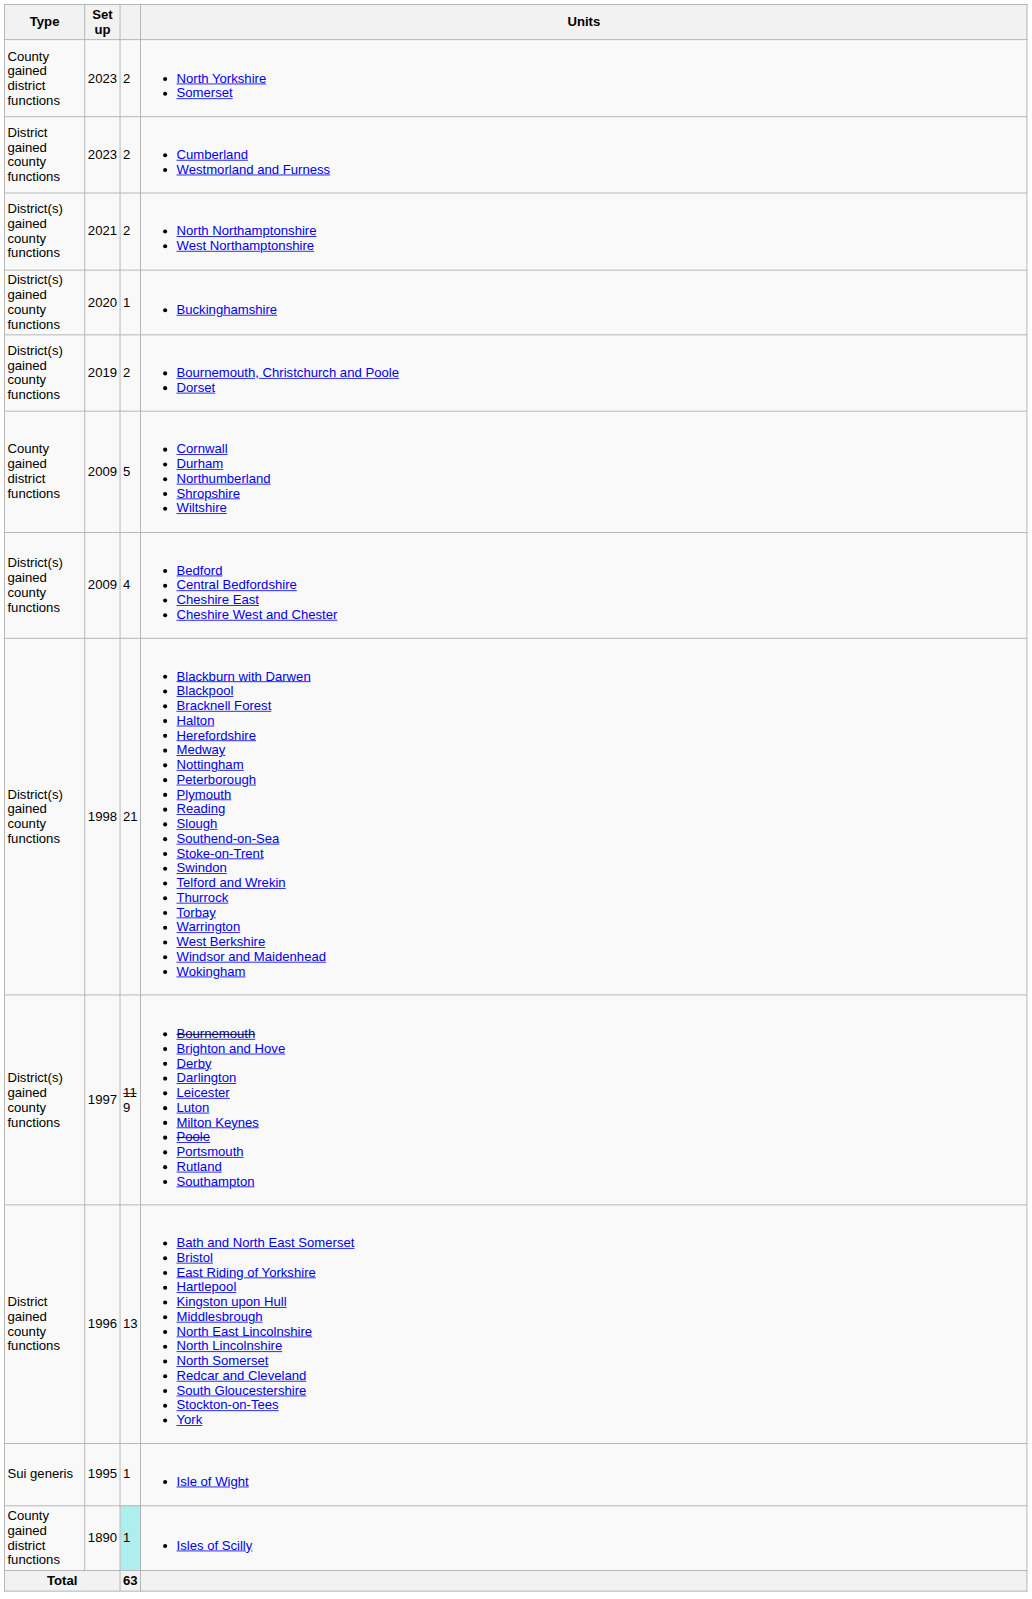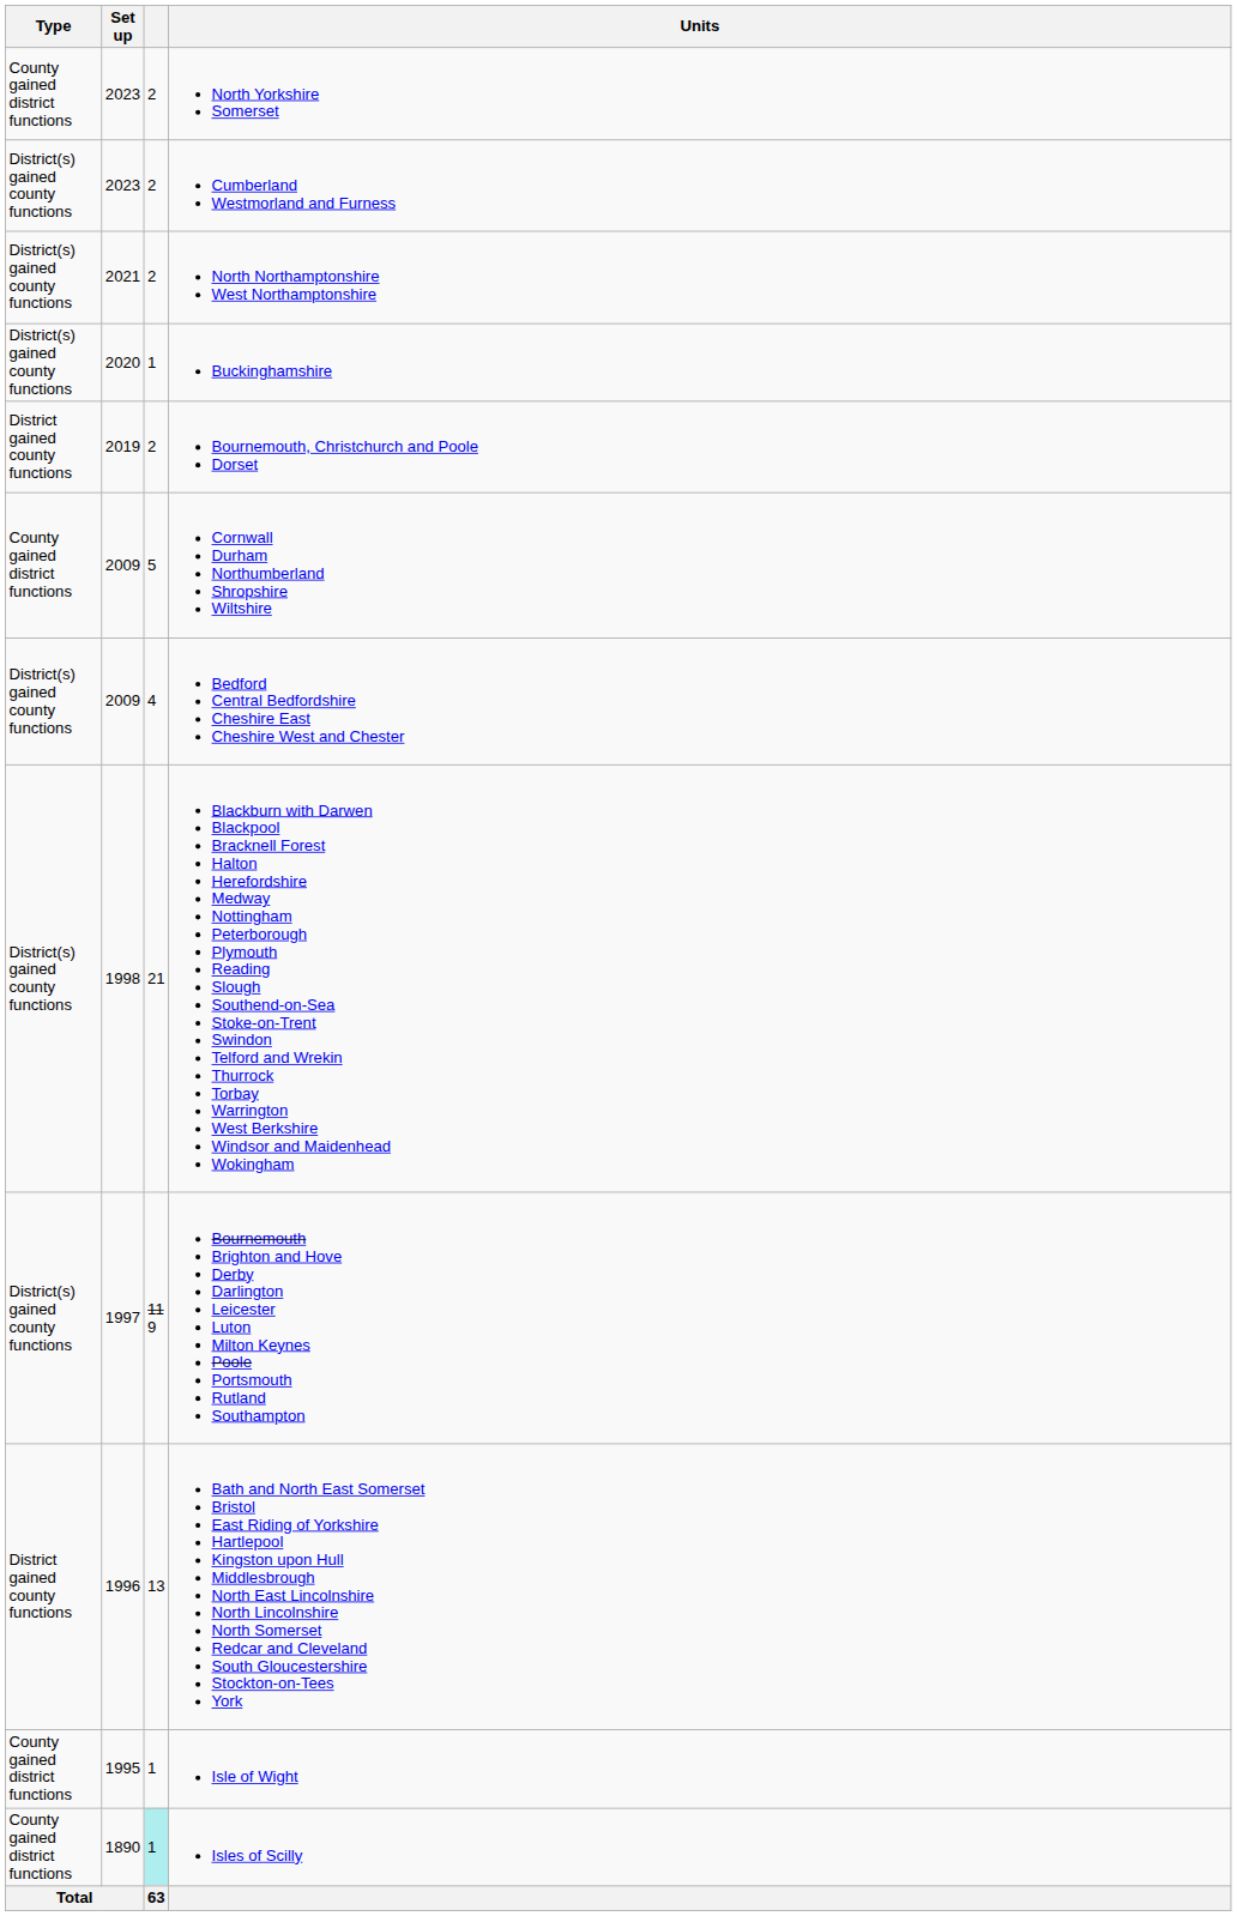 <table class="wikitable">
 <tr>
 <th width="8%">Type</th>
 <th>Set up</th>
 <th></th>
 <th width="92%">Units</th>
 </tr>
 <tr>
 <td>County gained district functions</td>
 <td>2023</td>
 <td>2</td>
 <td><br><ul><li><a href='#'>North Yorkshire</a></li><li><a href='#'>Somerset</a></li></ul></td>
 </tr>
 <tr>
-<td>District gained county functions</td>
+<td>District(s) gained county functions</td>
 <td>2023</td>
 <td>2</td>
 <td><br><ul><li><a href='#'>Cumberland</a></li><li><a href='#'>Westmorland and Furness</a></li></ul></td>
 </tr>
 <tr>
 <td>District(s) gained county functions</td>
 <td>2021</td>
 <td>2</td>
 <td><br><ul><li><a href='#'>North Northamptonshire</a></li><li><a href='#'>West Northamptonshire</a></li></ul></td>
 </tr>
 <tr>
 <td>District(s) gained county functions</td>
 <td>2020</td>
 <td>1</td>
 <td><br><ul><li><a href='#'>Buckinghamshire</a></li></ul></td>
 </tr>
 <tr>
-<td>District(s) gained county functions</td>
+<td>District gained county functions</td>
 <td>2019</td>
 <td>2</td>
 <td><br><ul><li><a href='#'>Bournemouth, Christchurch and Poole</a></li><li><a href='#'>Dorset</a></li></ul></td>
 </tr>
 <tr>
 <td>County gained district functions</td>
 <td>2009</td>
 <td>5</td>
 <td><br><ul><li><a href='#'>Cornwall</a></li><li><a href='#'>Durham</a></li><li><a href='#'>Northumberland</a></li><li><a href='#'>Shropshire</a></li><li><a href='#'>Wiltshire</a></li></ul></td>
 </tr>
 <tr>
 <td>District(s) gained county functions</td>
 <td>2009</td>
 <td>4</td>
 <td><br><ul><li><a href='#'>Bedford</a></li><li><a href='#'>Central Bedfordshire</a></li><li><a href='#'>Cheshire East</a></li><li><a href='#'>Cheshire West and Chester</a></li></ul></td>
 </tr>
 <tr>
 <td>District(s) gained county functions</td>
 <td>1998</td>
 <td>21</td>
 <td><br><ul><li><a href='#'>Blackburn with Darwen</a></li><li><a href='#'>Blackpool</a></li><li><a href='#'>Bracknell Forest</a></li><li><a href='#'>Halton</a></li><li><a href='#'>Herefordshire</a></li><li><a href='#'>Medway</a></li><li><a href='#'>Nottingham</a></li><li><a href='#'>Peterborough</a></li><li><a href='#'>Plymouth</a></li><li><a href='#'>Reading</a></li><li><a href='#'>Slough</a></li><li><a href='#'>Southend-on-Sea</a></li><li><a href='#'>Stoke-on-Trent</a></li><li><a href='#'>Swindon</a></li><li><a href='#'>Telford and Wrekin</a></li><li><a href='#'>Thurrock</a></li><li><a href='#'>Torbay</a></li><li><a href='#'>Warrington</a></li><li><a href='#'>West Berkshire</a></li><li><a href='#'>Windsor and Maidenhead</a></li><li><a href='#'>Wokingham</a></li></ul></td>
 </tr>
 <tr>
 <td>District(s) gained county functions</td>
 <td>1997</td>
 <td><s>11</s><br>9</td>
 <td><br><ul><li><s><a href='#'>Bournemouth</a></s></li><li><a href='#'>Brighton and Hove</a></li><li><a href='#'>Derby</a></li><li><a href='#'>Darlington</a></li><li><a href='#'>Leicester</a></li><li><a href='#'>Luton</a></li><li><a href='#'>Milton Keynes</a></li><li><s><a href='#'>Poole</a></s></li><li><a href='#'>Portsmouth</a></li><li><a href='#'>Rutland</a></li><li><a href='#'>Southampton</a></li></ul></td>
 </tr>
 <tr>
 <td>District gained county functions</td>
 <td>1996</td>
 <td>13</td>
 <td><br><ul><li><a href='#'>Bath and North East Somerset</a></li><li><a href='#'>Bristol</a></li><li><a href='#'>East Riding of Yorkshire</a></li><li><a href='#'>Hartlepool</a></li><li><a href='#'>Kingston upon Hull</a></li><li><a href='#'>Middlesbrough</a></li><li><a href='#'>North East Lincolnshire</a></li><li><a href='#'>North Lincolnshire</a></li><li><a href='#'>North Somerset</a></li><li><a href='#'>Redcar and Cleveland</a></li><li><a href='#'>South Gloucestershire</a></li><li><a href='#'>Stockton-on-Tees</a></li><li><a href='#'>York</a></li></ul></td>
 </tr>
 <tr>
-<td>Sui generis</td>
+<td>County gained district functions</td>
 <td>1995</td>
 <td>1</td>
 <td><br><ul><li><a href='#'>Isle of Wight</a></li></ul></td>
 </tr>
 <tr>
 <td>County gained district functions</td>
 <td>1890</td>
 <td style="background: paleturquoise;">1</td>
 <td><br><ul><li><a href='#'>Isles of Scilly</a></li></ul></td>
 </tr>
 <tr>
 <th colspan="2">Total</th>
 <th>63</th>
 <th></th>
 </tr>
 </table>
